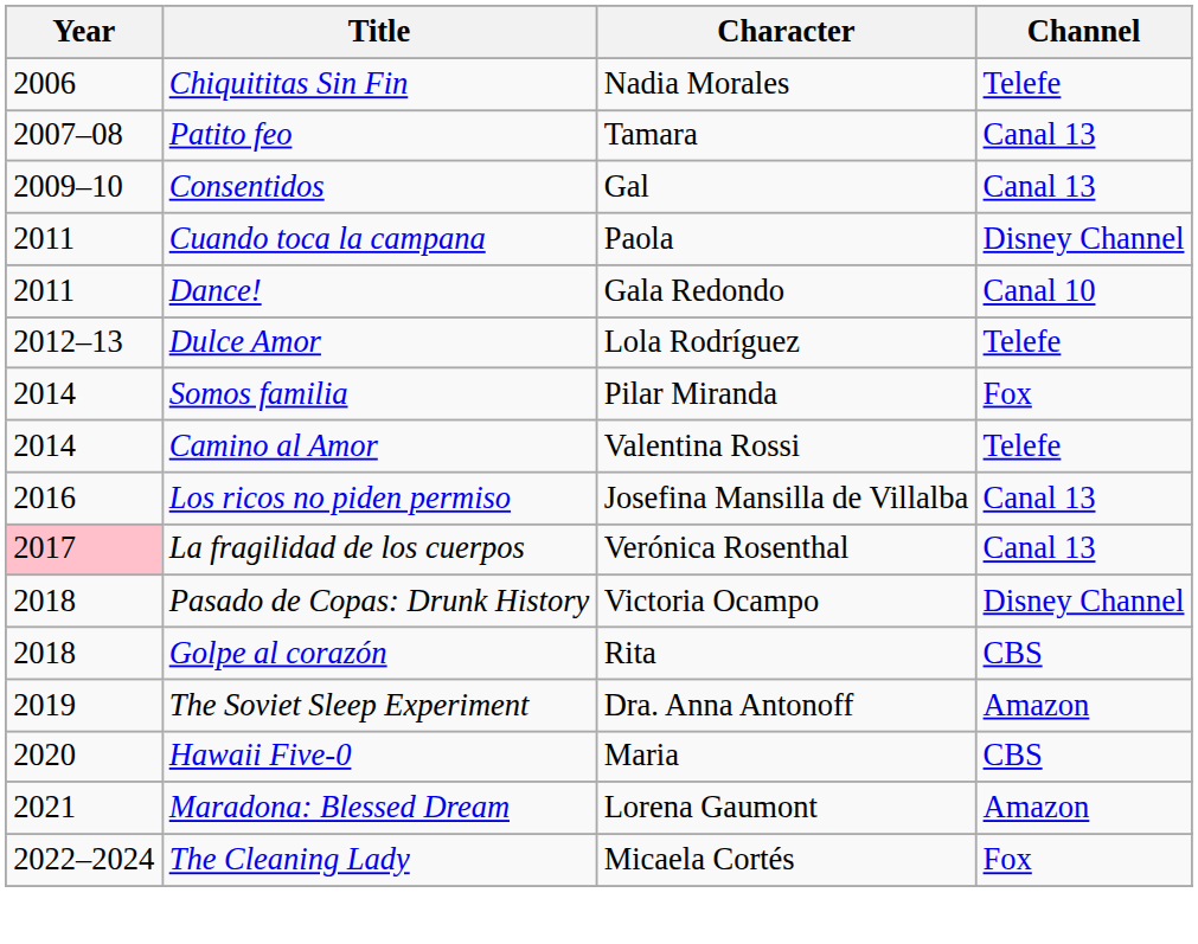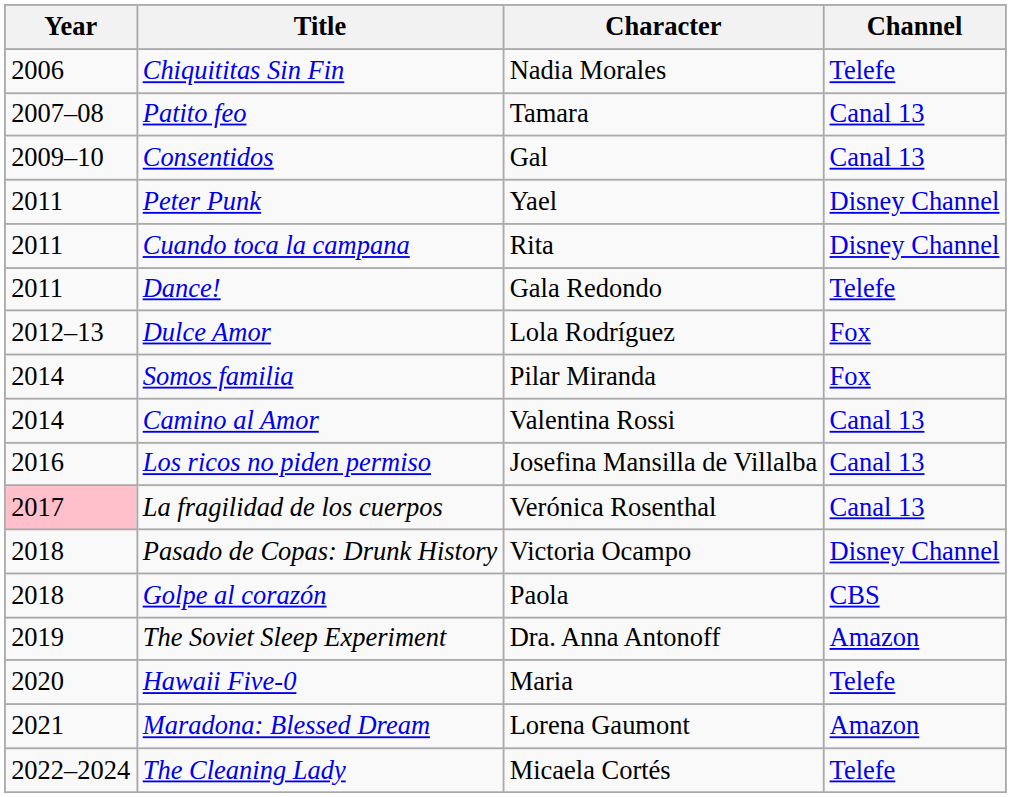 <table class="wikitable" style="font-size: 90%;">
 <tr>
 <th>Year</th>
 <th>Title</th>
 <th>Character</th>
 <th>Channel</th>
 </tr>
 <tr>
 <td>2006</td>
 <td><em><a href='#'>Chiquititas Sin Fin</a></em></td>
 <td>Nadia Morales</td>
 <td><a href='#'>Telefe</a></td>
 </tr>
 <tr>
 <td>2007–08</td>
 <td><em><a href='#'>Patito feo</a></em></td>
 <td>Tamara</td>
 <td><a href='#'>Canal 13</a></td>
 </tr>
 <tr>
 <td>2009–10</td>
 <td><em><a href='#'>Consentidos</a></em></td>
 <td>Gal</td>
 <td><a href='#'>Canal 13</a></td>
 </tr>
 <tr>
 <td>2011</td>
+<td><em><a href='#'>Peter Punk</a></em></td>
+<td>Yael</td>
+<td><a href='#'>Disney Channel</a></td>
+</tr>
+<tr>
+<td>2011</td>
 <td><em><a href='#'>Cuando toca la campana</a></em></td>
-<td>Paola</td>
+<td>Rita</td>
 <td><a href='#'>Disney Channel</a></td>
 </tr>
 <tr>
 <td>2011</td>
 <td><em><a href='#'>Dance!</a></em></td>
 <td>Gala Redondo</td>
-<td><a href='#'>Canal 10</a></td>
+<td><a href='#'>Telefe</a></td>
 </tr>
 <tr>
 <td>2012–13</td>
 <td><em><a href='#'>Dulce Amor</a></em></td>
 <td>Lola Rodríguez</td>
-<td><a href='#'>Telefe</a></td>
+<td><a href='#'>Fox</a></td>
 </tr>
 <tr>
 <td>2014</td>
 <td><em><a href='#'>Somos familia</a></em></td>
 <td>Pilar Miranda</td>
 <td><a href='#'>Fox</a></td>
 </tr>
 <tr>
 <td>2014</td>
 <td><em><a href='#'>Camino al Amor</a></em></td>
 <td>Valentina Rossi</td>
-<td><a href='#'>Telefe</a></td>
+<td><a href='#'>Canal 13</a></td>
 </tr>
 <tr>
 <td>2016</td>
 <td><em><a href='#'>Los ricos no piden permiso</a></em></td>
 <td>Josefina Mansilla de Villalba</td>
 <td><a href='#'>Canal 13</a></td>
 </tr>
 <tr>
 <td style="background: pink;">2017</td>
 <td><em>La fragilidad de los cuerpos</em></td>
 <td>Verónica Rosenthal</td>
 <td><a href='#'>Canal 13</a></td>
 </tr>
 <tr>
 <td>2018</td>
 <td><em>Pasado de Copas: Drunk History</em></td>
 <td>Victoria Ocampo</td>
 <td><a href='#'>Disney Channel</a></td>
 </tr>
 <tr>
 <td>2018</td>
 <td><em><a href='#'>Golpe al corazón</a></em></td>
-<td>Rita</td>
+<td>Paola</td>
 <td><a href='#'>CBS</a></td>
 </tr>
 <tr>
 <td>2019</td>
 <td><em>The Soviet Sleep Experiment</em></td>
 <td>Dra. Anna Antonoff</td>
 <td><a href='#'>Amazon</a></td>
 </tr>
 <tr>
 <td>2020</td>
 <td><em><a href='#'>Hawaii Five-0</a></em></td>
 <td>Maria</td>
-<td><a href='#'>CBS</a></td>
+<td><a href='#'>Telefe</a></td>
 </tr>
 <tr>
 <td>2021</td>
 <td><em><a href='#'>Maradona: Blessed Dream</a></em></td>
 <td>Lorena Gaumont</td>
 <td><a href='#'>Amazon</a></td>
 </tr>
 <tr>
 <td>2022–2024</td>
 <td><em><a href='#'>The Cleaning Lady</a></em></td>
 <td>Micaela Cortés</td>
-<td><a href='#'>Fox</a></td>
+<td><a href='#'>Telefe</a></td>
 </tr>
 <tr>
 </tr>
 </table>
